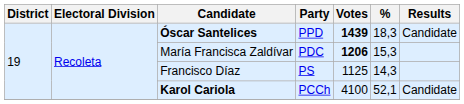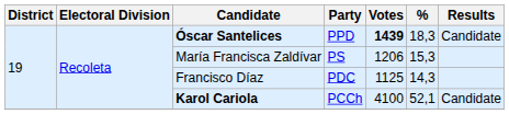 <table class="wikitable" border="1">
 <tr>
 <th>District</th>
 <th>Electoral Division</th>
 <th>Candidate</th>
 <th>Party</th>
 <th>Votes</th>
 <th>%</th>
 <th>Results</th>
 </tr>
 <tr bgcolor=#DDEEFF>
 <td rowspan=4>19</td>
 <td rowspan=4><a href='#'>Recoleta</a></td>
 <td><strong>Óscar Santelices</strong></td>
 <td><a href='#'>PPD</a></td>
 <td align=right><strong>1439</strong></td>
 <td align=right>18,3</td>
 <td>Candidate</td>
 </tr>
 <tr bgcolor=#DDEEFF>
 <td>María Francisca Zaldívar</td>
-<td><a href='#'>PDC</a></td>
-<td align=right><strong>1206</strong></td>
+<td><a href='#'>PS</a></td>
+<td align=right>1206</td>
 <td align=right>15,3</td>
 <td></td>
 </tr>
 <tr bgcolor=#DDEEFF>
 <td>Francisco Díaz</td>
-<td><a href='#'>PS</a></td>
+<td><a href='#'>PDC</a></td>
 <td align=right>1125</td>
 <td align=right>14,3</td>
 <td></td>
 </tr>
 <tr bgcolor=#DDEEFF>
 <td><strong>Karol Cariola</strong></td>
 <td><a href='#'>PCCh</a></td>
 <td align=right>4100</td>
 <td align=right>52,1</td>
 <td>Candidate</td>
 </tr>
 <tr>
 </tr>
 </table>
